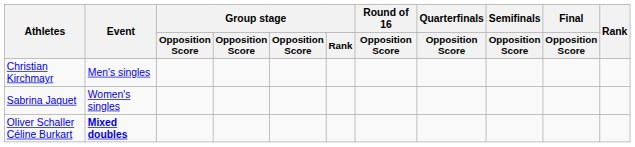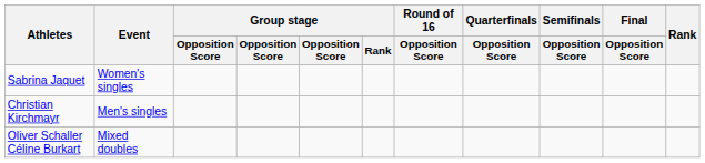 <table class="wikitable" style="font-size:90%">
 <tr>
 <th rowspan="2">Athletes</th>
 <th rowspan="2">Event</th>
 <th colspan="4">Group stage</th>
 <th>Round of 16</th>
 <th>Quarterfinals</th>
 <th>Semifinals</th>
 <th>Final</th>
 <th rowspan="2">Rank</th>
 </tr>
 <tr style="font-size:95%">
 <th>Opposition<br>Score</th>
 <th>Opposition<br>Score</th>
 <th>Opposition<br>Score</th>
 <th>Rank</th>
 <th>Opposition<br>Score</th>
 <th>Opposition<br>Score</th>
 <th>Opposition<br>Score</th>
 <th>Opposition<br>Score</th>
 </tr>
 <tr align="center">
+<td align="left"><a href='#'>Sabrina Jaquet</a></td>
+<td align="left"><a href='#'>Women's singles</a></td>
+<td><br></td>
+<td><br></td>
+<td><br></td>
+<td></td>
+<td></td>
+<td></td>
+<td></td>
+<td></td>
+<td></td>
+</tr>
+<tr align="center">
 <td align="left"><a href='#'>Christian Kirchmayr</a></td>
 <td align="left"><a href='#'>Men's singles</a></td>
 <td><br></td>
 <td><br></td>
 <td><br></td>
 <td></td>
 <td></td>
 <td></td>
 <td></td>
 <td></td>
 <td></td>
 </tr>
 <tr align="center">
-<td align="left"><a href='#'>Sabrina Jaquet</a></td>
-<td align="left"><a href='#'>Women's singles</a></td>
-<td><br></td>
-<td><br></td>
-<td><br></td>
-<td></td>
-<td></td>
-<td></td>
-<td></td>
-<td></td>
-<td></td>
-</tr>
-<tr align="center">
 <td align="left"><a href='#'>Oliver Schaller</a><br><a href='#'>Céline Burkart</a></td>
-<td align="left"><strong><a href='#'>Mixed doubles</a></strong></td>
+<td align="left"><a href='#'>Mixed doubles</a></td>
 <td><br></td>
 <td><br></td>
 <td><br></td>
 <td></td>
 <td></td>
 <td></td>
 <td></td>
 <td></td>
 <td></td>
 </tr>
 </table>
